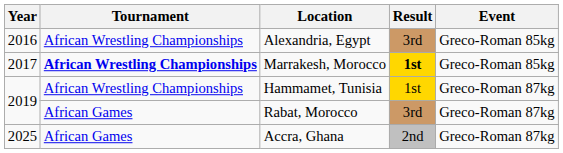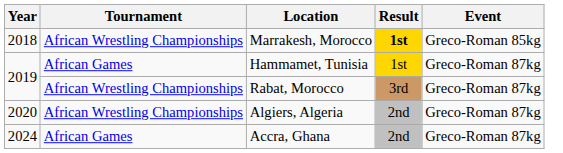 <table class="wikitable" style="font-size:95%;">
 <tr>
 <th>Year</th>
 <th>Tournament</th>
 <th>Location</th>
 <th>Result</th>
 <th>Event</th>
 </tr>
 <tr>
-<td>2016</td>
+<td>2018</td>
 <td><a href='#'>African Wrestling Championships</a></td>
-<td>Alexandria, Egypt</td>
-<td align="center" bgcolor="cc9966">3rd</td>
-<td>Greco-Roman 85kg</td>
-</tr>
-<tr>
-<td>2017</td>
-<td><strong><a href='#'>African Wrestling Championships</a></strong></td>
 <td>Marrakesh, Morocco</td>
 <td align="center" bgcolor="gold"><strong>1st</strong></td>
 <td>Greco-Roman 85kg</td>
 </tr>
 <tr>
 <td rowspan=2>2019</td>
-<td><a href='#'>African Wrestling Championships</a></td>
+<td><a href='#'>African Games</a></td>
 <td>Hammamet, Tunisia</td>
 <td align="center" bgcolor="gold">1st</td>
 <td>Greco-Roman 87kg</td>
 </tr>
 <tr>
-<td><a href='#'>African Games</a></td>
+<td><a href='#'>African Wrestling Championships</a></td>
 <td>Rabat, Morocco</td>
 <td align="center" bgcolor="cc9966">3rd</td>
 <td>Greco-Roman 87kg</td>
 </tr>
 <tr>
-<td>2025</td>
+<td>2020</td>
+<td><a href='#'>African Wrestling Championships</a></td>
+<td>Algiers, Algeria</td>
+<td align="center" bgcolor="silver">2nd</td>
+<td>Greco-Roman 87kg</td>
+</tr>
+<tr>
+<td>2024</td>
 <td><a href='#'>African Games</a></td>
 <td>Accra, Ghana</td>
 <td align="center" bgcolor="silver">2nd</td>
 <td>Greco-Roman 87kg</td>
 </tr>
 </table>
